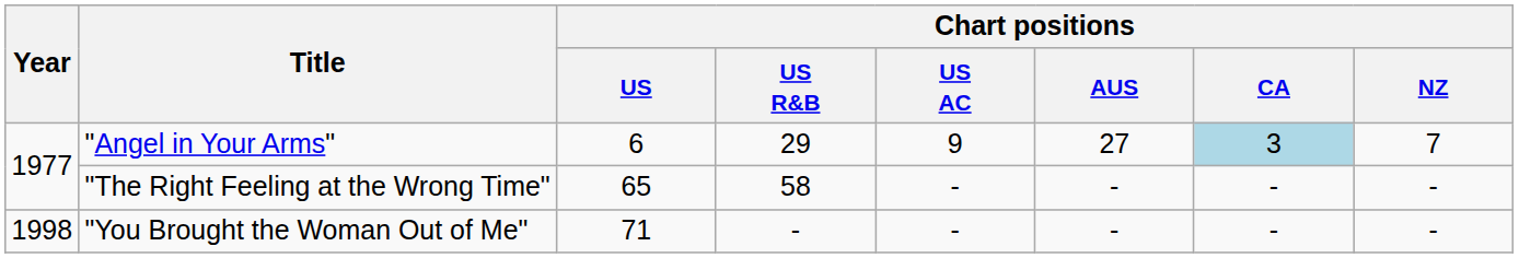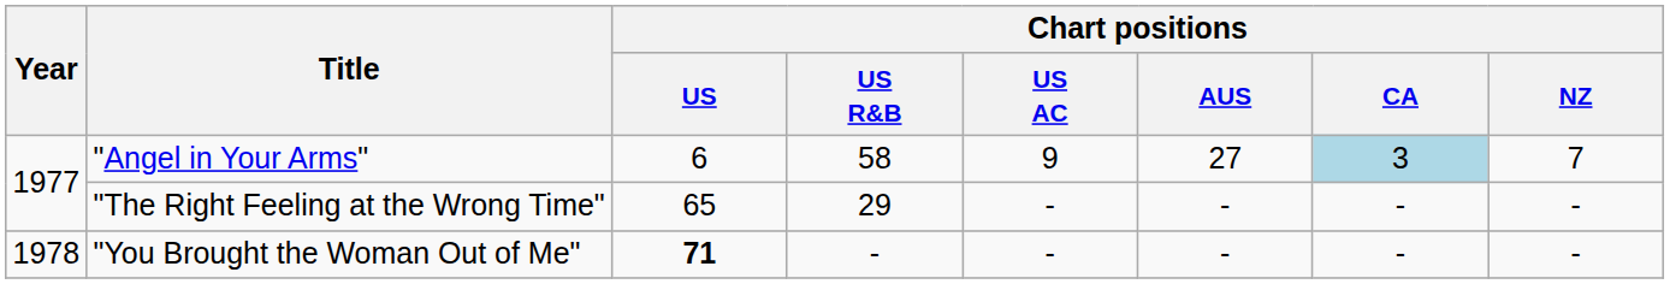 <table class="wikitable">
 <tr>
 <th rowspan="2">Year</th>
 <th rowspan="2">Title</th>
 <th colspan="6">Chart positions</th>
 </tr>
 <tr>
 <th style="width:86px;"><small><a href='#'>US</a></small></th>
 <th style="width:86px;"><small><a href='#'>US <br>R&B</a></small></th>
 <th style="width:86px;"><small><a href='#'>US <br>AC</a></small></th>
 <th style="width:86px;"><small><a href='#'>AUS</a></small></th>
 <th style="width:86px;"><small><a href='#'>CA</a></small></th>
 <th style="width:86px;"><small><a href='#'>NZ</a></small></th>
 </tr>
 <tr>
 <td rowspan="2">1977</td>
 <td>"<a href='#'>Angel in Your Arms</a>"</td>
 <td style="text-align:center;">6</td>
-<td style="text-align:center;">29</td>
+<td style="text-align:center;">58</td>
 <td style="text-align:center;">9</td>
 <td style="text-align:center;">27</td>
 <td style="background: lightblue; text-align:center;">3</td>
 <td style="text-align:center;">7</td>
 </tr>
 <tr>
 <td>"The Right Feeling at the Wrong Time"</td>
 <td style="text-align:center;">65</td>
-<td style="text-align:center;">58</td>
+<td style="text-align:center;">29</td>
 <td style="text-align:center;">-</td>
 <td style="text-align:center;">-</td>
 <td style="text-align:center;">-</td>
 <td style="text-align:center;">-</td>
 </tr>
 <tr>
-<td>1998</td>
+<td>1978</td>
 <td>"You Brought the Woman Out of Me"</td>
-<td style="text-align:center;">71</td>
+<td style="text-align:center;"><strong>71</strong></td>
 <td style="text-align:center;">-</td>
 <td style="text-align:center;">-</td>
 <td style="text-align:center;">-</td>
 <td style="text-align:center;">-</td>
 <td style="text-align:center;">-</td>
 </tr>
 </table>
